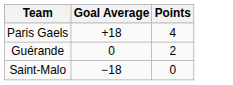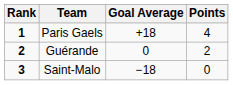 <table class="wikitable">
 <tr style="background:silver"!>
+<th>Rank</th>
 <th>Team</th>
 <th>Goal Average</th>
 <th>Points</th>
 </tr>
 <tr align="center">
+<td><strong>1</strong></td>
 <td>Paris Gaels</td>
 <td>+18</td>
 <td>4</td>
 </tr>
 <tr align="center">
+<td><strong>2</strong></td>
 <td>Guérande</td>
 <td>0</td>
 <td>2</td>
 </tr>
 <tr align="center">
+<td><strong>3</strong></td>
 <td>Saint-Malo</td>
 <td>−18</td>
 <td>0</td>
 </tr>
 </table>
